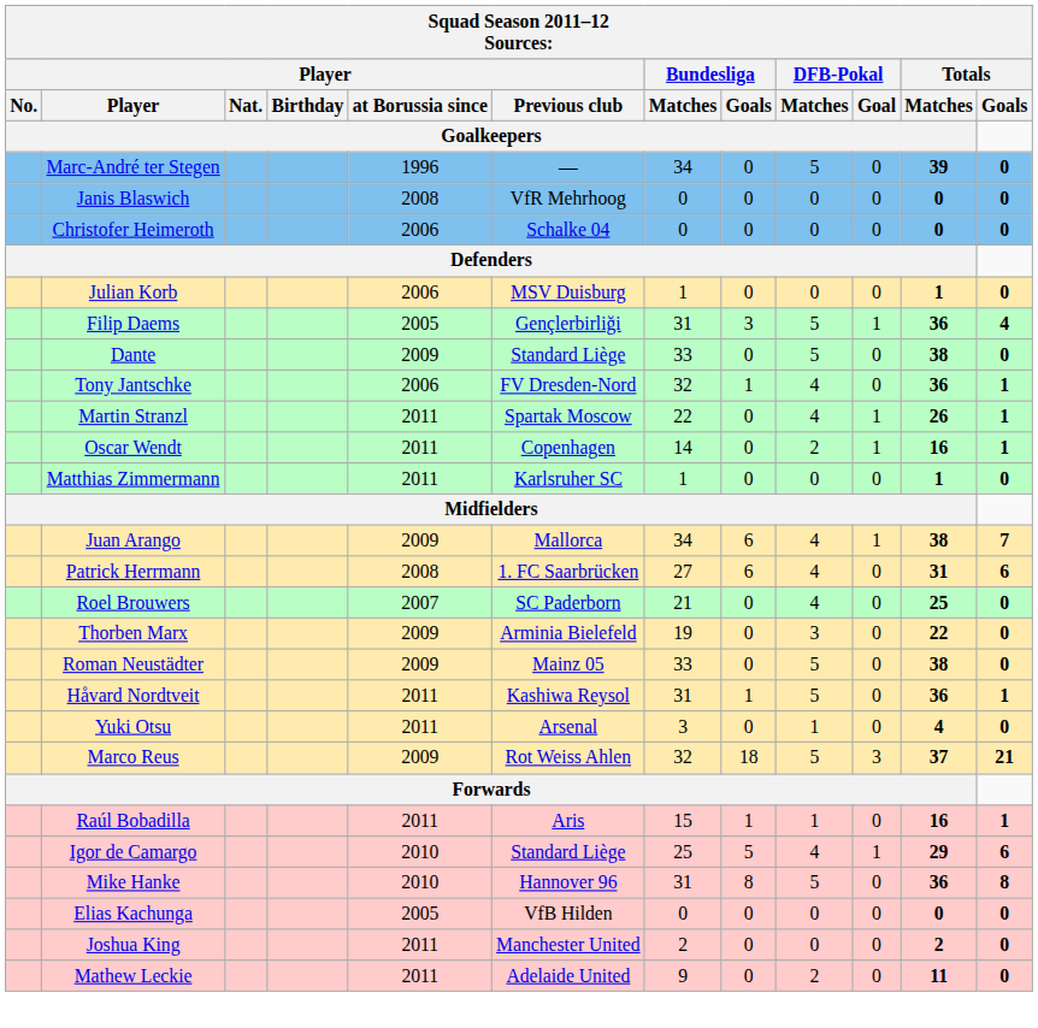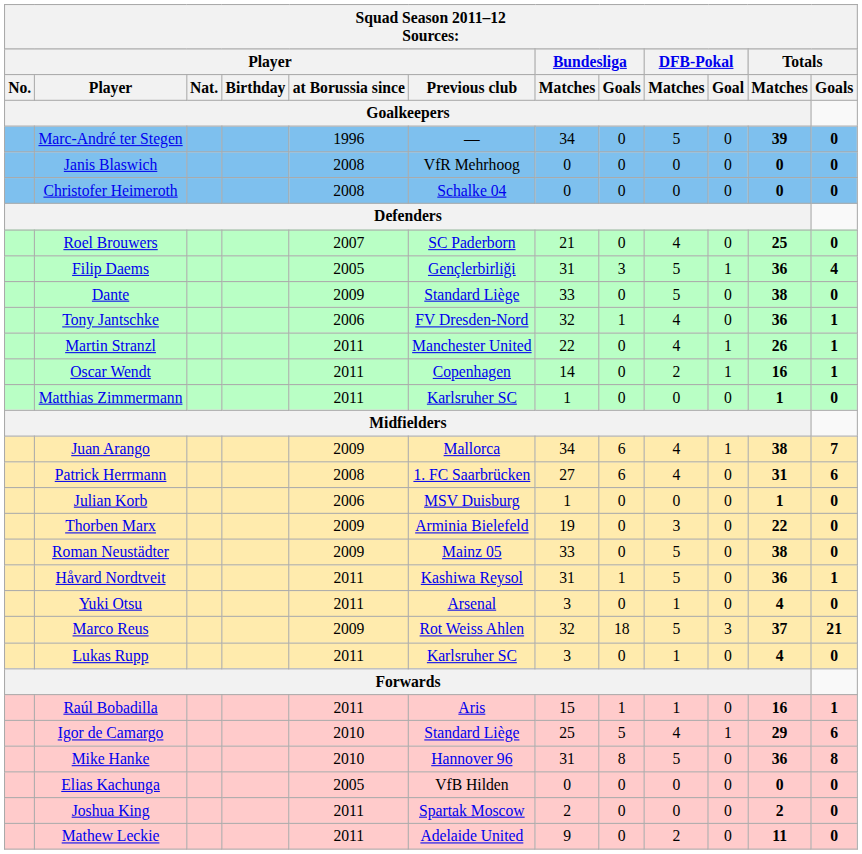 <table class="wikitable" style="font-size:95%">
 <tr style="text-align:center; background:#dcdcdc;">
 <th colspan="12">Squad Season 2011–12<br>Sources:</th>
 </tr>
 <tr style="text-align:center; background:#9c9c9c;">
 <th colspan="6">Player</th>
 <th colspan="2"><a href='#'>Bundesliga</a></th>
 <th colspan="2"><a href='#'>DFB-Pokal</a></th>
 <th colspan="2">Totals</th>
 </tr>
 <tr style="text-align:center; background:#dcdcdc;">
 <th>No.</th>
 <th>Player</th>
 <th>Nat.</th>
 <th>Birthday</th>
 <th>at Borussia since</th>
 <th>Previous club</th>
 <th>Matches</th>
 <th>Goals</th>
 <th>Matches</th>
 <th>Goal</th>
 <th>Matches</th>
 <th>Goals</th>
 </tr>
 <tr style="text-align:center; background:#dcdcdc;">
 <th colspan="11">Goalkeepers</th>
 </tr>
 <tr style="text-align:center; background:#7ec0ee;">
 <td><strong> </strong></td>
 <td><a href='#'>Marc-André ter Stegen</a></td>
 <td></td>
 <td></td>
 <td>1996</td>
 <td>—</td>
 <td>34</td>
 <td>0</td>
 <td>5</td>
 <td>0</td>
 <td><strong>39</strong></td>
 <td><strong>0</strong></td>
 </tr>
 <tr style="text-align:center; background:#7ec0ee;">
 <td><strong> </strong></td>
 <td><a href='#'>Janis Blaswich</a></td>
 <td></td>
 <td></td>
 <td>2008</td>
 <td>VfR Mehrhoog</td>
 <td>0</td>
 <td>0</td>
 <td>0</td>
 <td>0</td>
 <td><strong>0</strong></td>
 <td><strong>0</strong></td>
 </tr>
 <tr style="text-align:center; background:#7ec0ee;">
 <td><strong> </strong></td>
 <td><a href='#'>Christofer Heimeroth</a></td>
 <td></td>
 <td></td>
-<td>2006</td>
+<td>2008</td>
 <td><a href='#'>Schalke 04</a></td>
 <td>0</td>
 <td>0</td>
 <td>0</td>
 <td>0</td>
 <td><strong>0</strong></td>
 <td><strong>0</strong></td>
 </tr>
 <tr style="text-align:center; background:#dcdcdc;">
 <th colspan="11">Defenders</th>
 </tr>
-<tr style="text-align:center; background:#ffebad;">
+<tr style="text-align:center; background:#b9ffc5;">
 <td><strong> </strong></td>
-<td><a href='#'>Julian Korb</a></td>
+<td><a href='#'>Roel Brouwers</a></td>
 <td></td>
 <td></td>
-<td>2006</td>
-<td><a href='#'>MSV Duisburg</a></td>
-<td>1</td>
+<td>2007</td>
+<td><a href='#'>SC Paderborn</a></td>
+<td>21</td>
 <td>0</td>
+<td>4</td>
 <td>0</td>
-<td>0</td>
-<td><strong>1</strong></td>
+<td><strong>25</strong></td>
 <td><strong>0</strong></td>
 </tr>
 <tr style="text-align:center; background:#b9ffc5;">
 <td><strong> </strong></td>
 <td><a href='#'>Filip Daems</a></td>
 <td></td>
 <td></td>
 <td>2005</td>
 <td><a href='#'>Gençlerbirliği</a></td>
 <td>31</td>
 <td>3</td>
 <td>5</td>
 <td>1</td>
 <td><strong>36</strong></td>
 <td><strong>4</strong></td>
 </tr>
 <tr style="text-align:center; background:#b9ffc5;">
 <td><strong> </strong></td>
 <td><a href='#'>Dante</a></td>
 <td></td>
 <td></td>
 <td>2009</td>
 <td><a href='#'>Standard Liège</a></td>
 <td>33</td>
 <td>0</td>
 <td>5</td>
 <td>0</td>
 <td><strong>38</strong></td>
 <td><strong>0</strong></td>
 </tr>
 <tr style="text-align:center; background:#b9ffc5;">
 <td><strong> </strong></td>
 <td><a href='#'>Tony Jantschke</a></td>
 <td></td>
 <td></td>
 <td>2006</td>
 <td><a href='#'>FV Dresden-Nord</a></td>
 <td>32</td>
 <td>1</td>
 <td>4</td>
 <td>0</td>
 <td><strong>36</strong></td>
 <td><strong>1</strong></td>
 </tr>
 <tr style="text-align:center; background:#b9ffc5;">
 <td><strong> </strong></td>
 <td><a href='#'>Martin Stranzl</a></td>
 <td></td>
 <td></td>
 <td>2011</td>
-<td><a href='#'>Spartak Moscow</a></td>
+<td><a href='#'>Manchester United</a></td>
 <td>22</td>
 <td>0</td>
 <td>4</td>
 <td>1</td>
 <td><strong>26</strong></td>
 <td><strong>1</strong></td>
 </tr>
 <tr style="text-align:center; background:#b9ffc5;">
 <td><strong> </strong></td>
 <td><a href='#'>Oscar Wendt</a></td>
 <td></td>
 <td></td>
 <td>2011</td>
 <td><a href='#'>Copenhagen</a></td>
 <td>14</td>
 <td>0</td>
 <td>2</td>
 <td>1</td>
 <td><strong>16</strong></td>
 <td><strong>1</strong></td>
 </tr>
 <tr style="text-align:center; background:#b9ffc5;">
 <td><strong> </strong></td>
 <td><a href='#'>Matthias Zimmermann</a></td>
 <td></td>
 <td></td>
 <td>2011</td>
 <td><a href='#'>Karlsruher SC</a></td>
 <td>1</td>
 <td>0</td>
 <td>0</td>
 <td>0</td>
 <td><strong>1</strong></td>
 <td><strong>0</strong></td>
 </tr>
 <tr style="text-align:center; background:#dcdcdc;">
 <th colspan="11">Midfielders</th>
 </tr>
 <tr style="text-align:center; background:#ffebad;">
 <td><strong> </strong></td>
 <td><a href='#'>Juan Arango</a></td>
 <td></td>
 <td></td>
 <td>2009</td>
 <td><a href='#'>Mallorca</a></td>
 <td>34</td>
 <td>6</td>
 <td>4</td>
 <td>1</td>
 <td><strong>38</strong></td>
 <td><strong>7</strong></td>
 </tr>
 <tr style="text-align:center; background:#ffebad;">
 <td><strong> </strong></td>
 <td><a href='#'>Patrick Herrmann</a></td>
 <td></td>
 <td></td>
 <td>2008</td>
 <td><a href='#'>1. FC Saarbrücken</a></td>
 <td>27</td>
 <td>6</td>
 <td>4</td>
 <td>0</td>
 <td><strong>31</strong></td>
 <td><strong>6</strong></td>
 </tr>
-<tr style="text-align:center; background:#b9ffc5;">
+<tr style="text-align:center; background:#ffebad;">
 <td><strong> </strong></td>
-<td><a href='#'>Roel Brouwers</a></td>
+<td><a href='#'>Julian Korb</a></td>
 <td></td>
 <td></td>
-<td>2007</td>
-<td><a href='#'>SC Paderborn</a></td>
-<td>21</td>
+<td>2006</td>
+<td><a href='#'>MSV Duisburg</a></td>
+<td>1</td>
 <td>0</td>
-<td>4</td>
 <td>0</td>
-<td><strong>25</strong></td>
+<td>0</td>
+<td><strong>1</strong></td>
 <td><strong>0</strong></td>
 </tr>
 <tr style="text-align:center; background:#ffebad;">
 <td><strong> </strong></td>
 <td><a href='#'>Thorben Marx</a></td>
 <td></td>
 <td></td>
 <td>2009</td>
 <td><a href='#'>Arminia Bielefeld</a></td>
 <td>19</td>
 <td>0</td>
 <td>3</td>
 <td>0</td>
 <td><strong>22</strong></td>
 <td><strong>0</strong></td>
 </tr>
 <tr style="text-align:center; background:#ffebad;">
 <td><strong> </strong></td>
 <td><a href='#'>Roman Neustädter</a></td>
 <td></td>
 <td></td>
 <td>2009</td>
 <td><a href='#'>Mainz 05</a></td>
 <td>33</td>
 <td>0</td>
 <td>5</td>
 <td>0</td>
 <td><strong>38</strong></td>
 <td><strong>0</strong></td>
 </tr>
 <tr style="text-align:center; background:#ffebad;">
 <td><strong> </strong></td>
 <td><a href='#'>Håvard Nordtveit</a></td>
 <td></td>
 <td></td>
 <td>2011</td>
 <td><a href='#'>Kashiwa Reysol</a></td>
 <td>31</td>
 <td>1</td>
 <td>5</td>
 <td>0</td>
 <td><strong>36</strong></td>
 <td><strong>1</strong></td>
 </tr>
 <tr style="text-align:center; background:#ffebad;">
 <td><strong> </strong></td>
 <td><a href='#'>Yuki Otsu</a></td>
 <td></td>
 <td></td>
 <td>2011</td>
 <td><a href='#'>Arsenal</a></td>
 <td>3</td>
 <td>0</td>
 <td>1</td>
 <td>0</td>
 <td><strong>4</strong></td>
 <td><strong>0</strong></td>
 </tr>
 <tr style="text-align:center; background:#ffebad;">
 <td><strong> </strong></td>
 <td><a href='#'>Marco Reus</a></td>
 <td></td>
 <td></td>
 <td>2009</td>
 <td><a href='#'>Rot Weiss Ahlen</a></td>
 <td>32</td>
 <td>18</td>
 <td>5</td>
 <td>3</td>
 <td><strong>37</strong></td>
 <td><strong>21</strong></td>
 </tr>
+<tr style="text-align:center; background:#ffebad;">
+<td><strong> </strong></td>
+<td><a href='#'>Lukas Rupp</a></td>
+<td></td>
+<td></td>
+<td>2011</td>
+<td><a href='#'>Karlsruher SC</a></td>
+<td>3</td>
+<td>0</td>
+<td>1</td>
+<td>0</td>
+<td><strong>4</strong></td>
+<td><strong>0</strong></td>
+</tr>
 <tr style="text-align:center; background:#dcdcdc;">
 <th colspan="11">Forwards</th>
 </tr>
 <tr style="text-align:center; background:#ffcbcb;">
 <td><strong> </strong></td>
 <td><a href='#'>Raúl Bobadilla</a></td>
 <td></td>
 <td></td>
 <td>2011</td>
 <td><a href='#'>Aris</a></td>
 <td>15</td>
 <td>1</td>
 <td>1</td>
 <td>0</td>
 <td><strong>16</strong></td>
 <td><strong>1</strong></td>
 </tr>
 <tr style="text-align:center; background:#ffcbcb;">
 <td><strong> </strong></td>
 <td><a href='#'>Igor de Camargo</a></td>
 <td></td>
 <td></td>
 <td>2010</td>
 <td><a href='#'>Standard Liège</a></td>
 <td>25</td>
 <td>5</td>
 <td>4</td>
 <td>1</td>
 <td><strong>29</strong></td>
 <td><strong>6</strong></td>
 </tr>
 <tr style="text-align:center; background:#ffcbcb;">
 <td><strong> </strong></td>
 <td><a href='#'>Mike Hanke</a></td>
 <td></td>
 <td></td>
 <td>2010</td>
 <td><a href='#'>Hannover 96</a></td>
 <td>31</td>
 <td>8</td>
 <td>5</td>
 <td>0</td>
 <td><strong>36</strong></td>
 <td><strong>8</strong></td>
 </tr>
 <tr style="text-align:center; background:#ffcbcb;">
 <td><strong> </strong></td>
 <td><a href='#'>Elias Kachunga</a></td>
 <td></td>
 <td></td>
 <td>2005</td>
 <td>VfB Hilden</td>
 <td>0</td>
 <td>0</td>
 <td>0</td>
 <td>0</td>
 <td><strong>0</strong></td>
 <td><strong>0</strong></td>
 </tr>
 <tr style="text-align:center; background:#ffcbcb;">
 <td><strong> </strong></td>
 <td><a href='#'>Joshua King</a></td>
 <td></td>
 <td></td>
 <td>2011</td>
-<td><a href='#'>Manchester United</a></td>
+<td><a href='#'>Spartak Moscow</a></td>
 <td>2</td>
 <td>0</td>
 <td>0</td>
 <td>0</td>
 <td><strong>2</strong></td>
 <td><strong>0</strong></td>
 </tr>
 <tr style="text-align:center; background:#ffcbcb;">
 <td><strong> </strong></td>
 <td><a href='#'>Mathew Leckie</a></td>
 <td></td>
 <td></td>
 <td>2011</td>
 <td><a href='#'>Adelaide United</a></td>
 <td>9</td>
 <td>0</td>
 <td>2</td>
 <td>0</td>
 <td><strong>11</strong></td>
 <td><strong>0</strong></td>
 </tr>
 </table>
